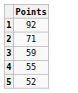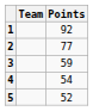 <table class="wikitable">
 <tr>
 <th></th>
+<th>Team</th>
 <th>Points</th>
 </tr>
 <tr>
 <th>1</th>
+<td></td>
 <td align="center">92</td>
 </tr>
 <tr>
 <th>2</th>
-<td align="center">71</td>
+<td></td>
+<td align="center">77</td>
 </tr>
 <tr>
 <th>3</th>
+<td></td>
 <td align="center">59</td>
 </tr>
 <tr>
 <th>4</th>
-<td align="center">55</td>
+<td></td>
+<td align="center">54</td>
 </tr>
 <tr>
 <th>5</th>
+<td></td>
 <td align="center">52</td>
 </tr>
 </table>
